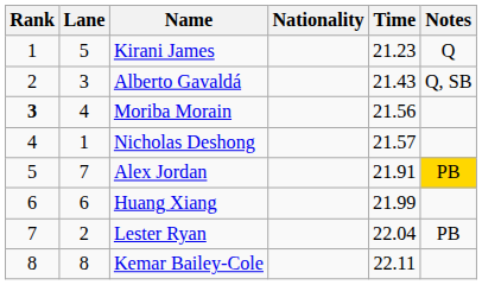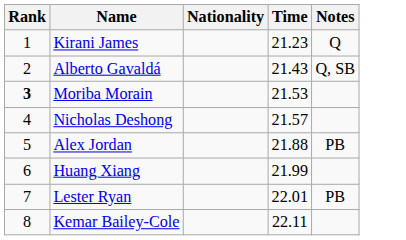 <table class="wikitable sortable" style="text-align:center">
 <tr>
 <th>Rank</th>
-<th>Lane</th>
 <th>Name</th>
 <th>Nationality</th>
 <th>Time</th>
 <th>Notes</th>
 </tr>
 <tr>
 <td align=center>1</td>
-<td align=center>5</td>
 <td align=left><a href='#'>Kirani James</a></td>
 <td align=left></td>
 <td>21.23</td>
 <td>Q</td>
 </tr>
 <tr>
 <td align=center>2</td>
-<td align=center>3</td>
 <td align=left><a href='#'>Alberto Gavaldá</a></td>
 <td align=left></td>
 <td>21.43</td>
 <td>Q, SB</td>
 </tr>
 <tr>
 <td align=center><strong>3</strong></td>
-<td align=center>4</td>
 <td align=left><a href='#'>Moriba Morain</a></td>
 <td align=left></td>
-<td>21.56</td>
+<td>21.53</td>
 <td></td>
 </tr>
 <tr>
 <td align=center>4</td>
-<td align=center>1</td>
 <td align=left><a href='#'>Nicholas Deshong</a></td>
 <td align=left></td>
 <td>21.57</td>
 <td></td>
 </tr>
 <tr>
 <td align=center>5</td>
-<td align=center>7</td>
 <td align=left><a href='#'>Alex Jordan</a></td>
 <td align=left></td>
-<td>21.91</td>
-<td style="background: gold;">PB</td>
+<td>21.88</td>
+<td>PB</td>
 </tr>
 <tr>
-<td align=center>6</td>
 <td align=center>6</td>
 <td align=left><a href='#'>Huang Xiang</a></td>
 <td align=left></td>
 <td>21.99</td>
 <td></td>
 </tr>
 <tr>
 <td align=center>7</td>
-<td align=center>2</td>
 <td align=left><a href='#'>Lester Ryan</a></td>
 <td align=left></td>
-<td>22.04</td>
+<td>22.01</td>
 <td>PB</td>
 </tr>
 <tr>
-<td align=center>8</td>
 <td align=center>8</td>
 <td align=left><a href='#'>Kemar Bailey-Cole</a></td>
 <td align=left></td>
 <td>22.11</td>
 <td></td>
 </tr>
 </table>
